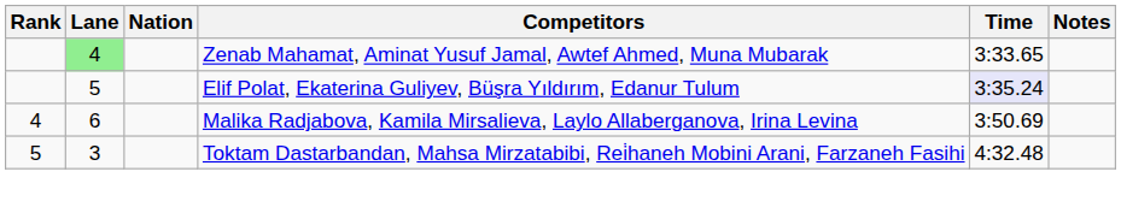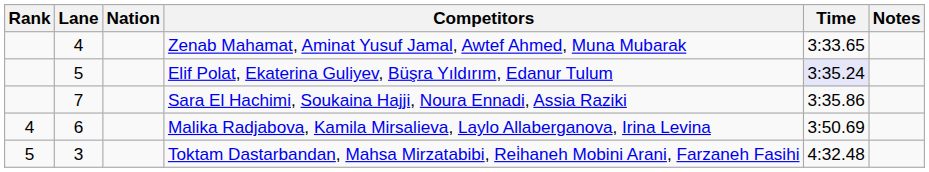 <table class="wikitable sortable" style="text-align:center; font-size:95%">
 <tr>
 <th>Rank</th>
 <th>Lane</th>
 <th>Nation</th>
 <th>Competitors</th>
 <th>Time</th>
 <th>Notes</th>
 </tr>
 <tr>
 <td></td>
-<td style="background: lightgreen;">4</td>
+<td>4</td>
 <td align=left></td>
 <td align=left><a href='#'>Zenab Mahamat</a>, <a href='#'>Aminat Yusuf Jamal</a>, <a href='#'>Awtef Ahmed</a>, <a href='#'>Muna Mubarak</a></td>
 <td>3:33.65</td>
 <td></td>
 </tr>
 <tr>
 <td></td>
 <td>5</td>
 <td align=left></td>
 <td align=left><a href='#'>Elif Polat</a>, <a href='#'>Ekaterina Guliyev</a>, <a href='#'>Büşra Yıldırım</a>, <a href='#'>Edanur Tulum</a></td>
 <td style="background: lavender;">3:35.24</td>
+<td></td>
+</tr>
+<tr>
+<td></td>
+<td>7</td>
+<td align=left></td>
+<td align=left><a href='#'>Sara El Hachimi</a>, <a href='#'>Soukaina Hajji</a>, <a href='#'>Noura Ennadi</a>, <a href='#'>Assia Raziki</a></td>
+<td>3:35.86</td>
 <td></td>
 </tr>
 <tr>
 <td>4</td>
 <td>6</td>
 <td align=left></td>
 <td align=left><a href='#'>Malika Radjabova</a>, <a href='#'>Kamila Mirsalieva</a>, <a href='#'>Laylo Allaberganova</a>, <a href='#'>Irina Levina</a></td>
 <td>3:50.69</td>
 <td></td>
 </tr>
 <tr>
 <td>5</td>
 <td>3</td>
 <td align=left></td>
 <td align=left><a href='#'>Toktam Dastarbandan</a>, <a href='#'>Mahsa Mirzatabibi</a>, <a href='#'>Rei̇haneh Mobini Arani</a>, <a href='#'>Farzaneh Fasihi</a></td>
 <td>4:32.48</td>
 <td></td>
 </tr>
 </table>
